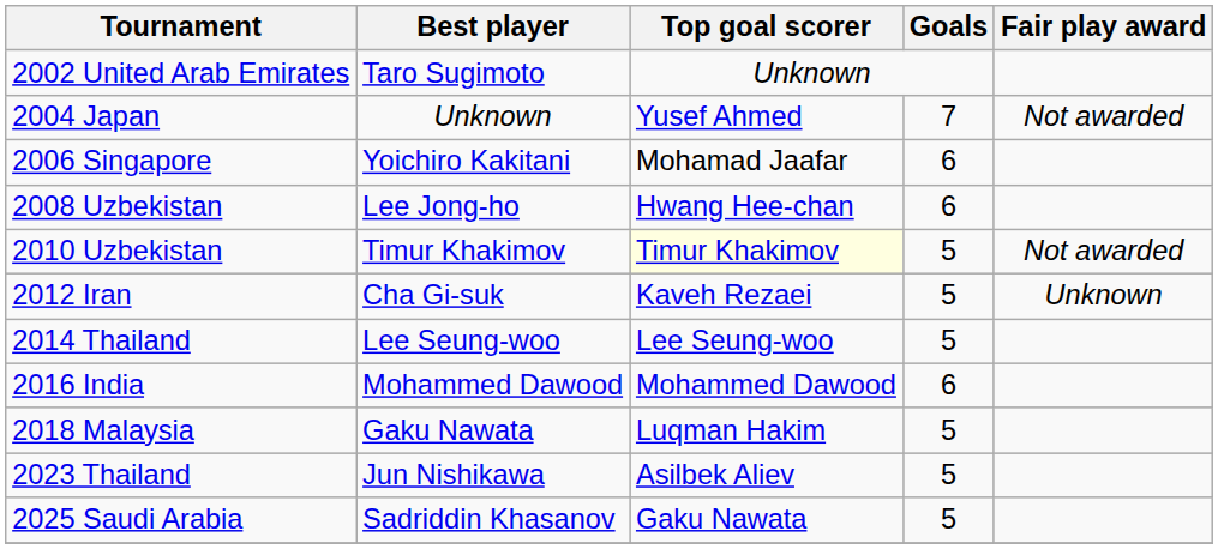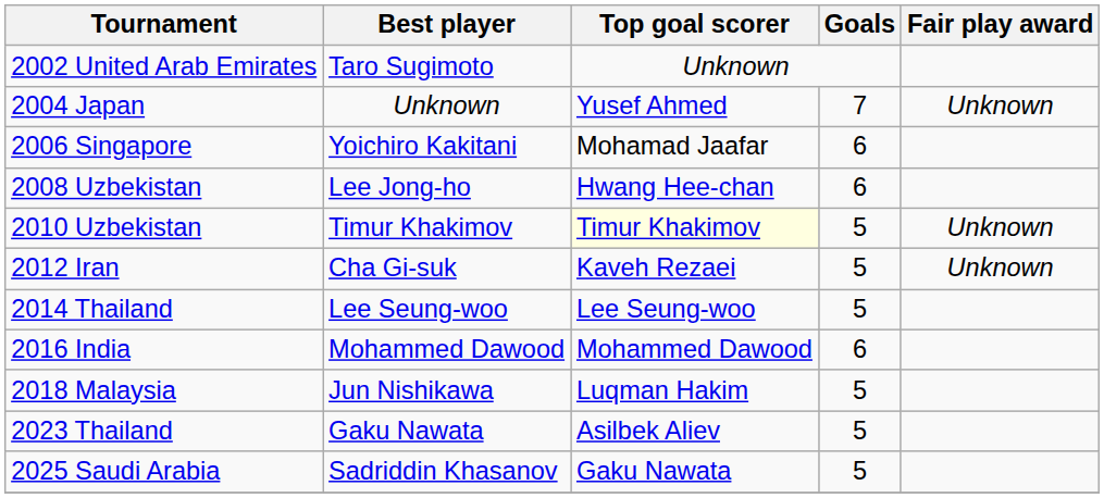 <table class="wikitable">
 <tr>
 <th>Tournament</th>
 <th>Best player</th>
 <th>Top goal scorer</th>
 <th>Goals</th>
 <th>Fair play award</th>
 </tr>
 <tr>
 <td><a href='#'>2002 United Arab Emirates</a></td>
 <td> <a href='#'>Taro Sugimoto</a></td>
 <td colspan="2" align="center"><em>Unknown</em></td>
 <td></td>
 </tr>
 <tr>
 <td><a href='#'>2004 Japan</a></td>
 <td style="text-align:center;"><em>Unknown</em></td>
 <td> <a href='#'>Yusef Ahmed</a></td>
 <td align=center>7</td>
-<td style="text-align:center;"><em>Not awarded</em></td>
+<td style="text-align:center;"><em>Unknown</em></td>
 </tr>
 <tr>
 <td><a href='#'>2006 Singapore</a></td>
 <td> <a href='#'>Yoichiro Kakitani</a></td>
 <td> Mohamad Jaafar</td>
 <td align=center>6</td>
 <td></td>
 </tr>
 <tr>
 <td><a href='#'>2008 Uzbekistan</a></td>
 <td> <a href='#'>Lee Jong-ho</a></td>
 <td> <a href='#'>Hwang Hee-chan</a></td>
 <td align=center>6</td>
 <td></td>
 </tr>
 <tr>
 <td><a href='#'>2010 Uzbekistan</a></td>
 <td> <a href='#'>Timur Khakimov</a></td>
 <td style="background: lightyellow;"> <a href='#'>Timur Khakimov</a></td>
 <td align=center>5</td>
-<td style="text-align:center;"><em>Not awarded</em></td>
+<td style="text-align:center;"><em>Unknown</em></td>
 </tr>
 <tr>
 <td><a href='#'>2012 Iran</a></td>
 <td> <a href='#'>Cha Gi-suk</a></td>
 <td> <a href='#'>Kaveh Rezaei</a></td>
 <td align=center>5</td>
 <td style="text-align:center;"><em>Unknown</em></td>
 </tr>
 <tr>
 <td><a href='#'>2014 Thailand</a></td>
 <td> <a href='#'>Lee Seung-woo</a></td>
 <td> <a href='#'>Lee Seung-woo</a></td>
 <td align=center>5</td>
 <td></td>
 </tr>
 <tr>
 <td><a href='#'>2016 India</a></td>
 <td> <a href='#'>Mohammed Dawood</a></td>
 <td> <a href='#'>Mohammed Dawood</a></td>
 <td align=center>6</td>
 <td></td>
 </tr>
 <tr>
 <td><a href='#'>2018 Malaysia</a></td>
-<td> <a href='#'>Gaku Nawata</a></td>
+<td> <a href='#'>Jun Nishikawa</a></td>
 <td> <a href='#'>Luqman Hakim</a></td>
 <td align=center>5</td>
 <td></td>
 </tr>
 <tr>
 <td><a href='#'>2023 Thailand</a></td>
-<td> <a href='#'>Jun Nishikawa</a></td>
+<td> <a href='#'>Gaku Nawata</a></td>
 <td> <a href='#'>Asilbek Aliev</a></td>
 <td align=center>5</td>
 <td></td>
 </tr>
 <tr>
 <td><a href='#'>2025 Saudi Arabia</a></td>
 <td> <a href='#'>Sadriddin Khasanov</a></td>
 <td> <a href='#'>Gaku Nawata</a></td>
 <td align=center>5</td>
 <td></td>
 </tr>
 <tr>
 </tr>
 </table>
